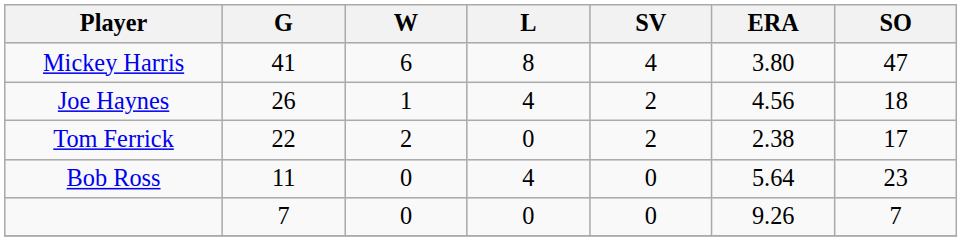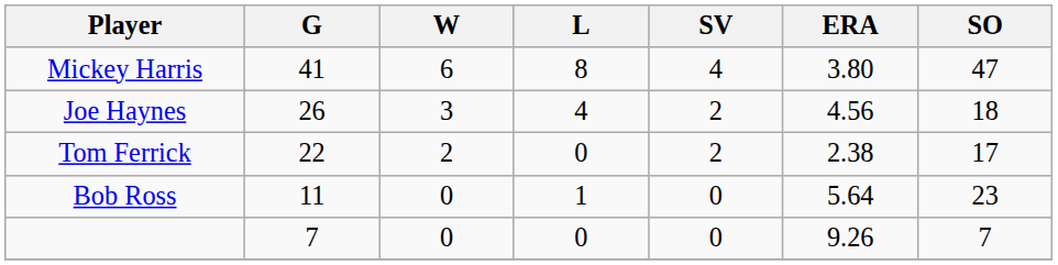 <table class="wikitable sortable">
 <tr>
 <th bgcolor="#DDDDFF" width="16%">Player</th>
 <th bgcolor="#DDDDFF" width="9%">G</th>
 <th bgcolor="#DDDDFF" width="9%">W</th>
 <th bgcolor="#DDDDFF" width="9%">L</th>
 <th bgcolor="#DDDDFF" width="9%">SV</th>
 <th bgcolor="#DDDDFF" width="9%">ERA</th>
 <th bgcolor="#DDDDFF" width="9%">SO</th>
 </tr>
 <tr align="center">
 <td><a href='#'>Mickey Harris</a></td>
 <td>41</td>
 <td>6</td>
 <td>8</td>
 <td>4</td>
 <td>3.80</td>
 <td>47</td>
 </tr>
 <tr align="center">
 <td><a href='#'>Joe Haynes</a></td>
 <td>26</td>
-<td>1</td>
+<td>3</td>
 <td>4</td>
 <td>2</td>
 <td>4.56</td>
 <td>18</td>
 </tr>
 <tr align="center">
 <td><a href='#'>Tom Ferrick</a></td>
 <td>22</td>
 <td>2</td>
 <td>0</td>
 <td>2</td>
 <td>2.38</td>
 <td>17</td>
 </tr>
 <tr align="center">
 <td><a href='#'>Bob Ross</a></td>
 <td>11</td>
 <td>0</td>
-<td>4</td>
+<td>1</td>
 <td>0</td>
 <td>5.64</td>
 <td>23</td>
 </tr>
 <tr align="center">
 <td></td>
 <td>7</td>
 <td>0</td>
 <td>0</td>
 <td>0</td>
 <td>9.26</td>
 <td>7</td>
 </tr>
 <tr align="center">
 </tr>
 </table>
